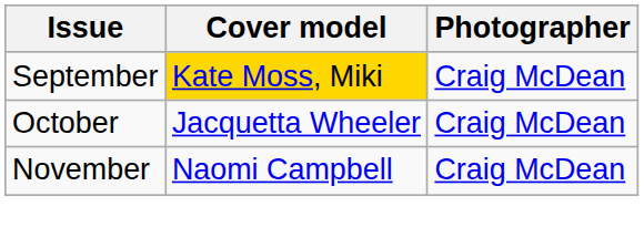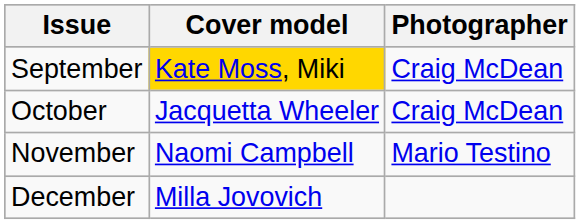 <table class="sortable wikitable">
 <tr>
 <th>Issue</th>
 <th>Cover model</th>
 <th>Photographer</th>
 </tr>
 <tr>
 <td>September</td>
 <td style="background: gold;"><a href='#'>Kate Moss</a>, Miki</td>
 <td><a href='#'>Craig McDean</a></td>
 </tr>
 <tr>
 <td>October</td>
 <td><a href='#'>Jacquetta Wheeler</a></td>
 <td><a href='#'>Craig McDean</a></td>
 </tr>
 <tr>
 <td>November</td>
 <td><a href='#'>Naomi Campbell</a></td>
-<td><a href='#'>Craig McDean</a></td>
+<td><a href='#'>Mario Testino</a></td>
+</tr>
+<tr>
+<td>December</td>
+<td><a href='#'>Milla Jovovich</a></td>
+<td></td>
 </tr>
 </table>
